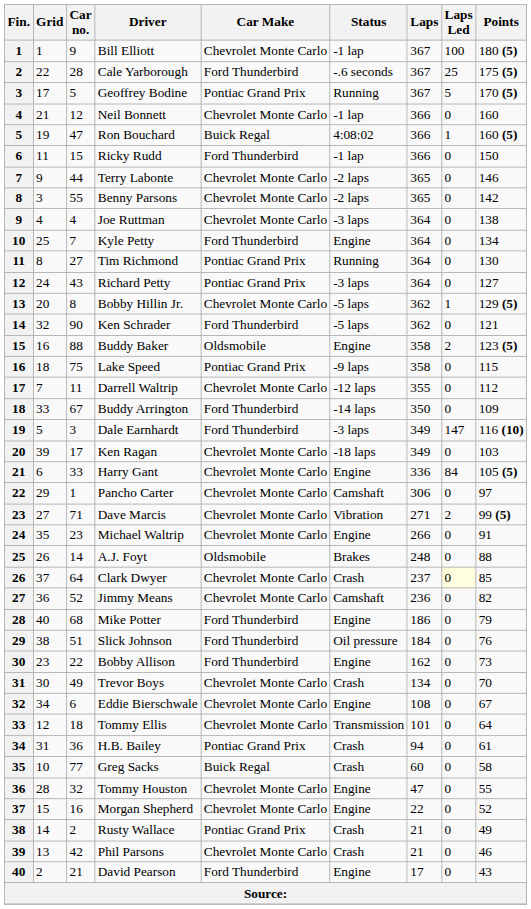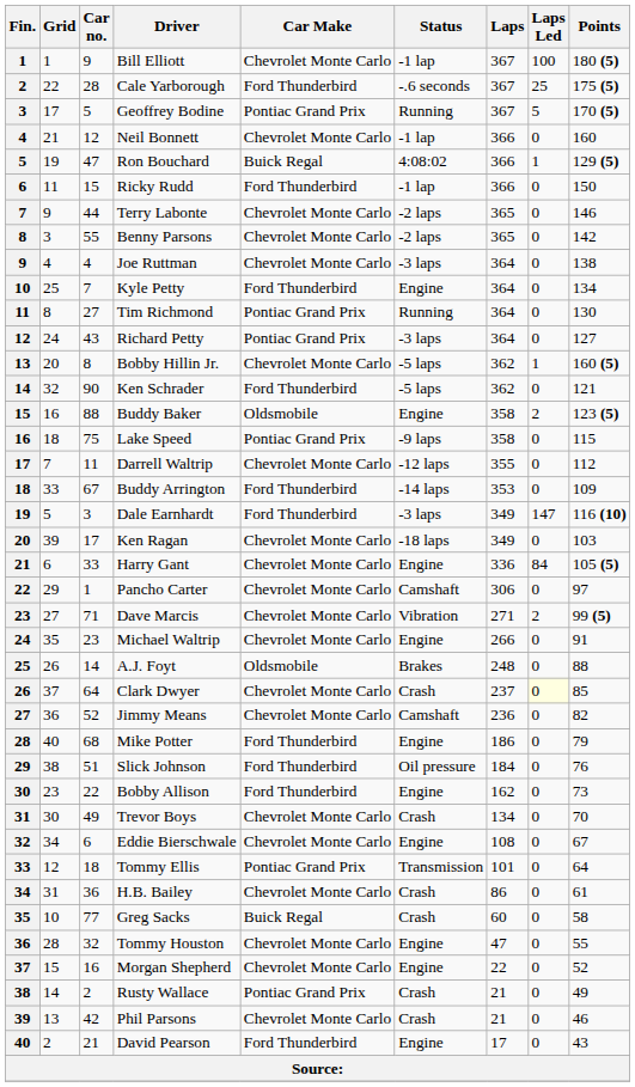 <table class="wikitable">
 <tr>
 <th>Fin.</th>
 <th>Grid</th>
 <th>Car<br>no.</th>
 <th>Driver</th>
 <th>Car Make</th>
 <th>Status</th>
 <th>Laps</th>
 <th>Laps<br>Led</th>
 <th>Points</th>
 </tr>
 <tr>
 <th>1</th>
 <td>1</td>
 <td>9</td>
 <td>Bill Elliott</td>
 <td>Chevrolet Monte Carlo</td>
 <td>-1 lap</td>
 <td>367</td>
 <td>100</td>
 <td>180 <strong>(5)</strong></td>
 </tr>
 <tr>
 <th>2</th>
 <td>22</td>
 <td>28</td>
 <td>Cale Yarborough</td>
 <td>Ford Thunderbird</td>
 <td>-.6 seconds</td>
 <td>367</td>
 <td>25</td>
 <td>175 <strong>(5)</strong></td>
 </tr>
 <tr>
 <th>3</th>
 <td>17</td>
 <td>5</td>
 <td>Geoffrey Bodine</td>
 <td>Pontiac Grand Prix</td>
 <td>Running</td>
 <td>367</td>
 <td>5</td>
 <td>170 <strong>(5)</strong></td>
 </tr>
 <tr>
 <th>4</th>
 <td>21</td>
 <td>12</td>
 <td>Neil Bonnett</td>
 <td>Chevrolet Monte Carlo</td>
 <td>-1 lap</td>
 <td>366</td>
 <td>0</td>
 <td>160</td>
 </tr>
 <tr>
 <th>5</th>
 <td>19</td>
 <td>47</td>
 <td>Ron Bouchard</td>
 <td>Buick Regal</td>
 <td>4:08:02</td>
 <td>366</td>
 <td>1</td>
-<td>160 <strong>(5)</strong></td>
+<td>129 <strong>(5)</strong></td>
 </tr>
 <tr>
 <th>6</th>
 <td>11</td>
 <td>15</td>
 <td>Ricky Rudd</td>
 <td>Ford Thunderbird</td>
 <td>-1 lap</td>
 <td>366</td>
 <td>0</td>
 <td>150</td>
 </tr>
 <tr>
 <th>7</th>
 <td>9</td>
 <td>44</td>
 <td>Terry Labonte</td>
 <td>Chevrolet Monte Carlo</td>
 <td>-2 laps</td>
 <td>365</td>
 <td>0</td>
 <td>146</td>
 </tr>
 <tr>
 <th>8</th>
 <td>3</td>
 <td>55</td>
 <td>Benny Parsons</td>
 <td>Chevrolet Monte Carlo</td>
 <td>-2 laps</td>
 <td>365</td>
 <td>0</td>
 <td>142</td>
 </tr>
 <tr>
 <th>9</th>
 <td>4</td>
 <td>4</td>
 <td>Joe Ruttman</td>
 <td>Chevrolet Monte Carlo</td>
 <td>-3 laps</td>
 <td>364</td>
 <td>0</td>
 <td>138</td>
 </tr>
 <tr>
 <th>10</th>
 <td>25</td>
 <td>7</td>
 <td>Kyle Petty</td>
 <td>Ford Thunderbird</td>
 <td>Engine</td>
 <td>364</td>
 <td>0</td>
 <td>134</td>
 </tr>
 <tr>
 <th>11</th>
 <td>8</td>
 <td>27</td>
 <td>Tim Richmond</td>
 <td>Pontiac Grand Prix</td>
 <td>Running</td>
 <td>364</td>
 <td>0</td>
 <td>130</td>
 </tr>
 <tr>
 <th>12</th>
 <td>24</td>
 <td>43</td>
 <td>Richard Petty</td>
 <td>Pontiac Grand Prix</td>
 <td>-3 laps</td>
 <td>364</td>
 <td>0</td>
 <td>127</td>
 </tr>
 <tr>
 <th>13</th>
 <td>20</td>
 <td>8</td>
 <td>Bobby Hillin Jr.</td>
 <td>Chevrolet Monte Carlo</td>
 <td>-5 laps</td>
 <td>362</td>
 <td>1</td>
-<td>129 <strong>(5)</strong></td>
+<td>160 <strong>(5)</strong></td>
 </tr>
 <tr>
 <th>14</th>
 <td>32</td>
 <td>90</td>
 <td>Ken Schrader</td>
 <td>Ford Thunderbird</td>
 <td>-5 laps</td>
 <td>362</td>
 <td>0</td>
 <td>121</td>
 </tr>
 <tr>
 <th>15</th>
 <td>16</td>
 <td>88</td>
 <td>Buddy Baker</td>
 <td>Oldsmobile</td>
 <td>Engine</td>
 <td>358</td>
 <td>2</td>
 <td>123 <strong>(5)</strong></td>
 </tr>
 <tr>
 <th>16</th>
 <td>18</td>
 <td>75</td>
 <td>Lake Speed</td>
 <td>Pontiac Grand Prix</td>
 <td>-9 laps</td>
 <td>358</td>
 <td>0</td>
 <td>115</td>
 </tr>
 <tr>
 <th>17</th>
 <td>7</td>
 <td>11</td>
 <td>Darrell Waltrip</td>
 <td>Chevrolet Monte Carlo</td>
 <td>-12 laps</td>
 <td>355</td>
 <td>0</td>
 <td>112</td>
 </tr>
 <tr>
 <th>18</th>
 <td>33</td>
 <td>67</td>
 <td>Buddy Arrington</td>
 <td>Ford Thunderbird</td>
 <td>-14 laps</td>
-<td>350</td>
+<td>353</td>
 <td>0</td>
 <td>109</td>
 </tr>
 <tr>
 <th>19</th>
 <td>5</td>
 <td>3</td>
 <td>Dale Earnhardt</td>
 <td>Ford Thunderbird</td>
 <td>-3 laps</td>
 <td>349</td>
 <td>147</td>
 <td>116 <strong>(10)</strong></td>
 </tr>
 <tr>
 <th>20</th>
 <td>39</td>
 <td>17</td>
 <td>Ken Ragan</td>
 <td>Chevrolet Monte Carlo</td>
 <td>-18 laps</td>
 <td>349</td>
 <td>0</td>
 <td>103</td>
 </tr>
 <tr>
 <th>21</th>
 <td>6</td>
 <td>33</td>
 <td>Harry Gant</td>
 <td>Chevrolet Monte Carlo</td>
 <td>Engine</td>
 <td>336</td>
 <td>84</td>
 <td>105 <strong>(5)</strong></td>
 </tr>
 <tr>
 <th>22</th>
 <td>29</td>
 <td>1</td>
 <td>Pancho Carter</td>
 <td>Chevrolet Monte Carlo</td>
 <td>Camshaft</td>
 <td>306</td>
 <td>0</td>
 <td>97</td>
 </tr>
 <tr>
 <th>23</th>
 <td>27</td>
 <td>71</td>
 <td>Dave Marcis</td>
 <td>Chevrolet Monte Carlo</td>
 <td>Vibration</td>
 <td>271</td>
 <td>2</td>
 <td>99 <strong>(5)</strong></td>
 </tr>
 <tr>
 <th>24</th>
 <td>35</td>
 <td>23</td>
 <td>Michael Waltrip</td>
 <td>Chevrolet Monte Carlo</td>
 <td>Engine</td>
 <td>266</td>
 <td>0</td>
 <td>91</td>
 </tr>
 <tr>
 <th>25</th>
 <td>26</td>
 <td>14</td>
 <td>A.J. Foyt</td>
 <td>Oldsmobile</td>
 <td>Brakes</td>
 <td>248</td>
 <td>0</td>
 <td>88</td>
 </tr>
 <tr>
 <th>26</th>
 <td>37</td>
 <td>64</td>
 <td>Clark Dwyer</td>
 <td>Chevrolet Monte Carlo</td>
 <td>Crash</td>
 <td>237</td>
 <td style="background: lightyellow;">0</td>
 <td>85</td>
 </tr>
 <tr>
 <th>27</th>
 <td>36</td>
 <td>52</td>
 <td>Jimmy Means</td>
 <td>Chevrolet Monte Carlo</td>
 <td>Camshaft</td>
 <td>236</td>
 <td>0</td>
 <td>82</td>
 </tr>
 <tr>
 <th>28</th>
 <td>40</td>
 <td>68</td>
 <td>Mike Potter</td>
 <td>Ford Thunderbird</td>
 <td>Engine</td>
 <td>186</td>
 <td>0</td>
 <td>79</td>
 </tr>
 <tr>
 <th>29</th>
 <td>38</td>
 <td>51</td>
 <td>Slick Johnson</td>
 <td>Ford Thunderbird</td>
 <td>Oil pressure</td>
 <td>184</td>
 <td>0</td>
 <td>76</td>
 </tr>
 <tr>
 <th>30</th>
 <td>23</td>
 <td>22</td>
 <td>Bobby Allison</td>
 <td>Ford Thunderbird</td>
 <td>Engine</td>
 <td>162</td>
 <td>0</td>
 <td>73</td>
 </tr>
 <tr>
 <th>31</th>
 <td>30</td>
 <td>49</td>
 <td>Trevor Boys</td>
 <td>Chevrolet Monte Carlo</td>
 <td>Crash</td>
 <td>134</td>
 <td>0</td>
 <td>70</td>
 </tr>
 <tr>
 <th>32</th>
 <td>34</td>
 <td>6</td>
 <td>Eddie Bierschwale</td>
 <td>Chevrolet Monte Carlo</td>
 <td>Engine</td>
 <td>108</td>
 <td>0</td>
 <td>67</td>
 </tr>
 <tr>
 <th>33</th>
 <td>12</td>
 <td>18</td>
 <td>Tommy Ellis</td>
-<td>Chevrolet Monte Carlo</td>
+<td>Pontiac Grand Prix</td>
 <td>Transmission</td>
 <td>101</td>
 <td>0</td>
 <td>64</td>
 </tr>
 <tr>
 <th>34</th>
 <td>31</td>
 <td>36</td>
 <td>H.B. Bailey</td>
-<td>Pontiac Grand Prix</td>
+<td>Chevrolet Monte Carlo</td>
 <td>Crash</td>
-<td>94</td>
+<td>86</td>
 <td>0</td>
 <td>61</td>
 </tr>
 <tr>
 <th>35</th>
 <td>10</td>
 <td>77</td>
 <td>Greg Sacks</td>
 <td>Buick Regal</td>
 <td>Crash</td>
 <td>60</td>
 <td>0</td>
 <td>58</td>
 </tr>
 <tr>
 <th>36</th>
 <td>28</td>
 <td>32</td>
 <td>Tommy Houston</td>
 <td>Chevrolet Monte Carlo</td>
 <td>Engine</td>
 <td>47</td>
 <td>0</td>
 <td>55</td>
 </tr>
 <tr>
 <th>37</th>
 <td>15</td>
 <td>16</td>
 <td>Morgan Shepherd</td>
 <td>Chevrolet Monte Carlo</td>
 <td>Engine</td>
 <td>22</td>
 <td>0</td>
 <td>52</td>
 </tr>
 <tr>
 <th>38</th>
 <td>14</td>
 <td>2</td>
 <td>Rusty Wallace</td>
 <td>Pontiac Grand Prix</td>
 <td>Crash</td>
 <td>21</td>
 <td>0</td>
 <td>49</td>
 </tr>
 <tr>
 <th>39</th>
 <td>13</td>
 <td>42</td>
 <td>Phil Parsons</td>
 <td>Chevrolet Monte Carlo</td>
 <td>Crash</td>
 <td>21</td>
 <td>0</td>
 <td>46</td>
 </tr>
 <tr>
 <th>40</th>
 <td>2</td>
 <td>21</td>
 <td>David Pearson</td>
 <td>Ford Thunderbird</td>
 <td>Engine</td>
 <td>17</td>
 <td>0</td>
 <td>43</td>
 </tr>
 <tr>
 <th colspan="9">Source:</th>
 </tr>
 <tr>
 </tr>
 </table>
